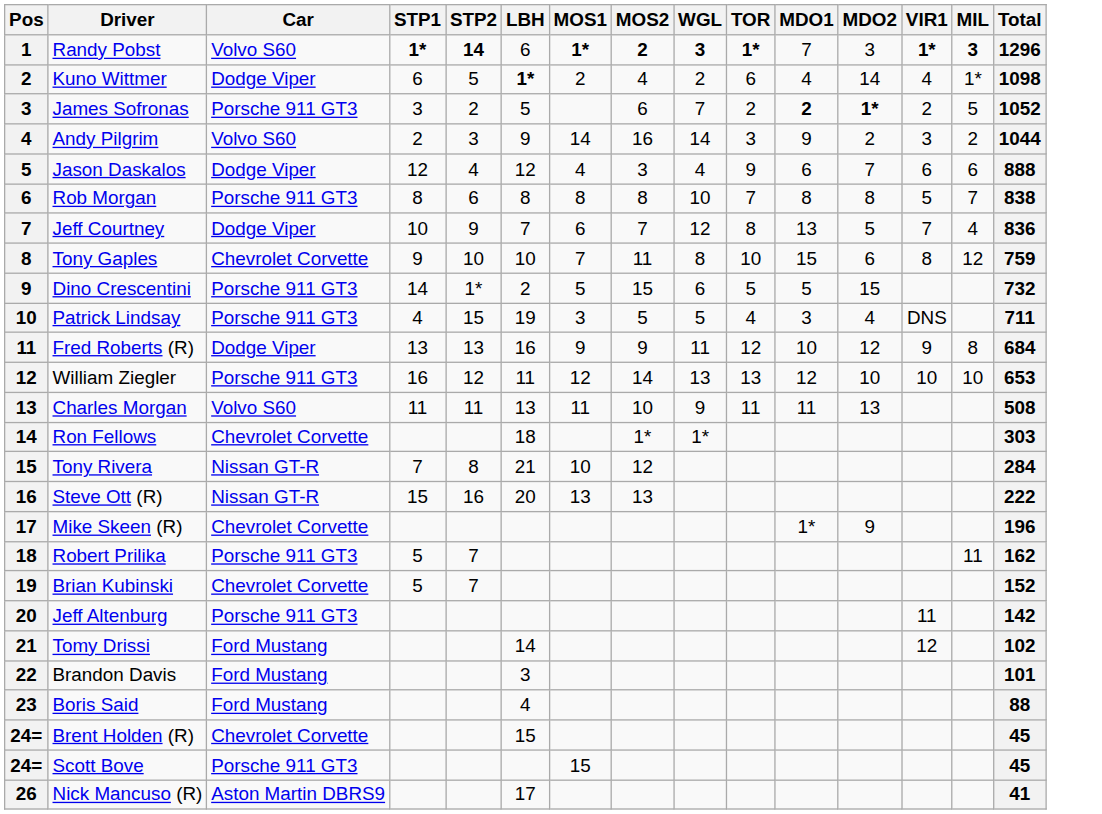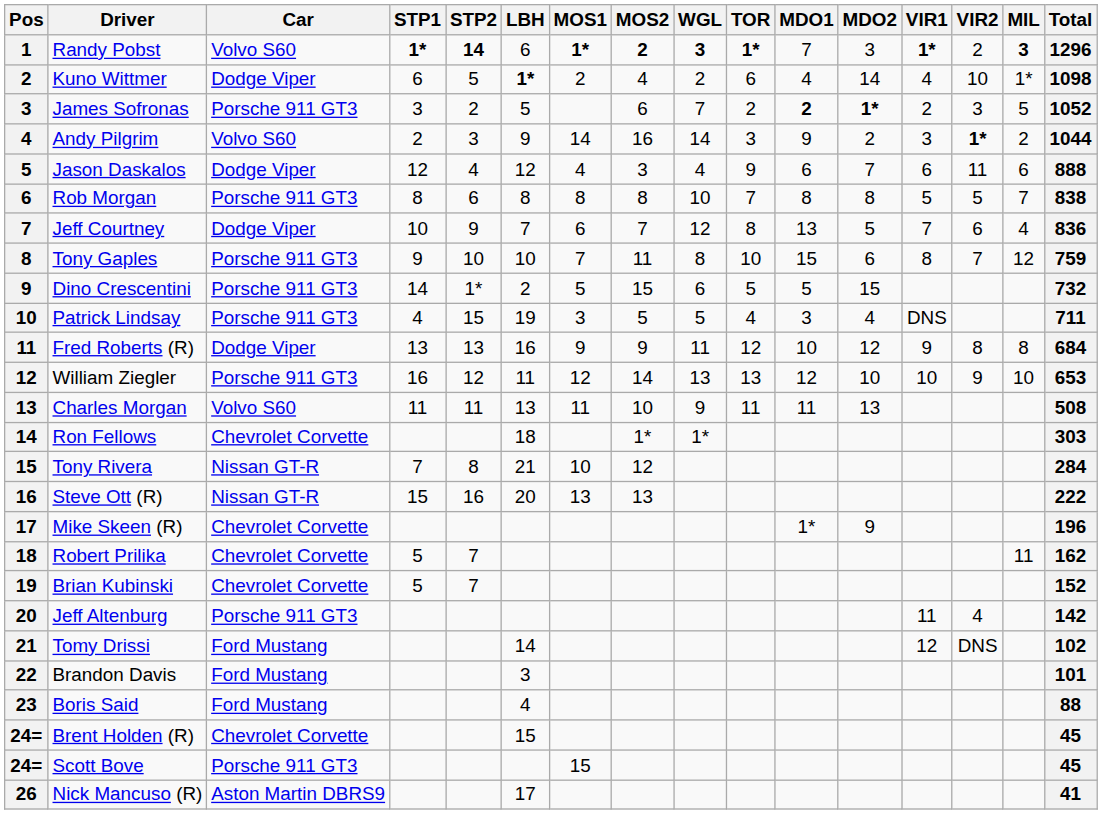 <table class="wikitable"  style="font-size: 90%;">
 <tr>
 <th>Pos</th>
 <th>Driver</th>
 <th>Car</th>
 <th>STP1</th>
 <th>STP2</th>
 <th>LBH</th>
 <th>MOS1</th>
 <th>MOS2</th>
 <th>WGL</th>
 <th>TOR</th>
 <th>MDO1</th>
 <th>MDO2</th>
 <th>VIR1</th>
+<th>VIR2</th>
 <th>MIL</th>
 <th>Total</th>
 </tr>
 <tr>
 <th>1</th>
 <td> <a href='#'>Randy Pobst</a></td>
 <td><a href='#'>Volvo S60</a></td>
 <td align="center"><strong>1*</strong></td>
 <td align="center"><strong>14</strong></td>
 <td align="center">6</td>
 <td align="center"><strong>1*</strong></td>
 <td align="center"><strong>2</strong></td>
 <td align="center"><strong>3</strong></td>
 <td align="center"><strong>1*</strong></td>
 <td align="center">7</td>
 <td align="center">3</td>
 <td align="center"><strong>1*</strong></td>
+<td align="center">2</td>
 <td align="center"><strong>3</strong></td>
 <th>1296</th>
 </tr>
 <tr>
 <th>2</th>
 <td> <a href='#'>Kuno Wittmer</a></td>
 <td><a href='#'>Dodge Viper</a></td>
 <td align="center">6</td>
 <td align="center">5</td>
 <td align="center"><strong>1*</strong></td>
 <td align="center">2</td>
 <td align="center">4</td>
 <td align="center">2</td>
 <td align="center">6</td>
 <td align="center">4</td>
 <td align="center">14</td>
 <td align="center">4</td>
+<td align="center">10</td>
 <td align="center">1*</td>
 <th>1098</th>
 </tr>
 <tr>
 <th>3</th>
 <td> <a href='#'>James Sofronas</a></td>
 <td><a href='#'>Porsche 911 GT3</a></td>
 <td align="center">3</td>
 <td align="center">2</td>
 <td align="center">5</td>
 <td align="center"></td>
 <td align="center">6</td>
 <td align="center">7</td>
 <td align="center">2</td>
 <td align="center"><strong>2</strong></td>
 <td align="center"><strong>1*</strong></td>
 <td align="center">2</td>
+<td align="center">3</td>
 <td align="center">5</td>
 <th>1052</th>
 </tr>
 <tr>
 <th>4</th>
 <td> <a href='#'>Andy Pilgrim</a></td>
 <td><a href='#'>Volvo S60</a></td>
 <td align="center">2</td>
 <td align="center">3</td>
 <td align="center">9</td>
 <td align="center">14</td>
 <td align="center">16</td>
 <td align="center">14</td>
 <td align="center">3</td>
 <td align="center">9</td>
 <td align="center">2</td>
 <td align="center">3</td>
+<td align="center"><strong>1*</strong></td>
 <td align="center">2</td>
 <th>1044</th>
 </tr>
 <tr>
 <th>5</th>
 <td> <a href='#'>Jason Daskalos</a></td>
 <td><a href='#'>Dodge Viper</a></td>
 <td align="center">12</td>
 <td align="center">4</td>
 <td align="center">12</td>
 <td align="center">4</td>
 <td align="center">3</td>
 <td align="center">4</td>
 <td align="center">9</td>
 <td align="center">6</td>
 <td align="center">7</td>
 <td align="center">6</td>
+<td align="center">11</td>
 <td align="center">6</td>
 <th>888</th>
 </tr>
 <tr>
 <th>6</th>
 <td> <a href='#'>Rob Morgan</a></td>
 <td><a href='#'>Porsche 911 GT3</a></td>
 <td align="center">8</td>
 <td align="center">6</td>
 <td align="center">8</td>
 <td align="center">8</td>
 <td align="center">8</td>
 <td align="center">10</td>
 <td align="center">7</td>
 <td align="center">8</td>
 <td align="center">8</td>
+<td align="center">5</td>
 <td align="center">5</td>
 <td align="center">7</td>
 <th>838</th>
 </tr>
 <tr>
 <th>7</th>
 <td> <a href='#'>Jeff Courtney</a></td>
 <td><a href='#'>Dodge Viper</a></td>
 <td align="center">10</td>
 <td align="center">9</td>
 <td align="center">7</td>
 <td align="center">6</td>
 <td align="center">7</td>
 <td align="center">12</td>
 <td align="center">8</td>
 <td align="center">13</td>
 <td align="center">5</td>
 <td align="center">7</td>
+<td align="center">6</td>
 <td align="center">4</td>
 <th>836</th>
 </tr>
 <tr>
 <th>8</th>
 <td> <a href='#'>Tony Gaples</a></td>
-<td><a href='#'>Chevrolet Corvette</a></td>
+<td><a href='#'>Porsche 911 GT3</a></td>
 <td align="center">9</td>
 <td align="center">10</td>
 <td align="center">10</td>
 <td align="center">7</td>
 <td align="center">11</td>
 <td align="center">8</td>
 <td align="center">10</td>
 <td align="center">15</td>
 <td align="center">6</td>
 <td align="center">8</td>
+<td align="center">7</td>
 <td align="center">12</td>
 <th>759</th>
 </tr>
 <tr>
 <th>9</th>
 <td> <a href='#'>Dino Crescentini</a></td>
 <td><a href='#'>Porsche 911 GT3</a></td>
 <td align="center">14</td>
 <td align="center">1*</td>
 <td align="center">2</td>
 <td align="center">5</td>
 <td align="center">15</td>
 <td align="center">6</td>
 <td align="center">5</td>
 <td align="center">5</td>
 <td align="center">15</td>
+<td align="center"></td>
 <td align="center"></td>
 <td align="center"></td>
 <th>732</th>
 </tr>
 <tr>
 <th>10</th>
 <td> <a href='#'>Patrick Lindsay</a></td>
 <td><a href='#'>Porsche 911 GT3</a></td>
 <td align="center">4</td>
 <td align="center">15</td>
 <td align="center">19</td>
 <td align="center">3</td>
 <td align="center">5</td>
 <td align="center">5</td>
 <td align="center">4</td>
 <td align="center">3</td>
 <td align="center">4</td>
 <td align="center">DNS</td>
 <td align="center"></td>
+<td align="center"></td>
 <th>711</th>
 </tr>
 <tr>
 <th>11</th>
 <td> <a href='#'>Fred Roberts</a> (R)</td>
 <td><a href='#'>Dodge Viper</a></td>
 <td align="center">13</td>
 <td align="center">13</td>
 <td align="center">16</td>
 <td align="center">9</td>
 <td align="center">9</td>
 <td align="center">11</td>
 <td align="center">12</td>
 <td align="center">10</td>
 <td align="center">12</td>
 <td align="center">9</td>
 <td align="center">8</td>
+<td align="center">8</td>
 <th>684</th>
 </tr>
 <tr>
 <th>12</th>
 <td> William Ziegler</td>
 <td><a href='#'>Porsche 911 GT3</a></td>
 <td align="center">16</td>
 <td align="center">12</td>
 <td align="center">11</td>
 <td align="center">12</td>
 <td align="center">14</td>
 <td align="center">13</td>
 <td align="center">13</td>
 <td align="center">12</td>
 <td align="center">10</td>
 <td align="center">10</td>
+<td align="center">9</td>
 <td align="center">10</td>
 <th>653</th>
 </tr>
 <tr>
 <th>13</th>
 <td> <a href='#'>Charles Morgan</a></td>
 <td><a href='#'>Volvo S60</a></td>
 <td align="center">11</td>
 <td align="center">11</td>
 <td align="center">13</td>
 <td align="center">11</td>
 <td align="center">10</td>
 <td align="center">9</td>
 <td align="center">11</td>
 <td align="center">11</td>
 <td align="center">13</td>
+<td align="center"></td>
 <td align="center"></td>
 <td align="center"></td>
 <th>508</th>
 </tr>
 <tr>
 <th>14</th>
 <td> <a href='#'>Ron Fellows</a></td>
 <td><a href='#'>Chevrolet Corvette</a></td>
 <td align="center"></td>
 <td align="center"></td>
 <td align="center">18</td>
 <td align="center"></td>
 <td align="center">1*</td>
 <td align="center">1*</td>
 <td align="center"></td>
 <td align="center"></td>
 <td align="center"></td>
 <td align="center"></td>
 <td align="center"></td>
+<td align="center"></td>
 <th>303</th>
 </tr>
 <tr>
 <th>15</th>
 <td> <a href='#'>Tony Rivera</a></td>
 <td><a href='#'>Nissan GT-R</a></td>
 <td align="center">7</td>
 <td align="center">8</td>
 <td align="center">21</td>
 <td align="center">10</td>
 <td align="center">12</td>
+<td align="center"></td>
 <td align="center"></td>
 <td align="center"></td>
 <td align="center"></td>
 <td align="center"></td>
 <td align="center"></td>
 <td align="center"></td>
 <th>284</th>
 </tr>
 <tr>
 <th>16</th>
 <td> <a href='#'>Steve Ott</a> (R)</td>
 <td><a href='#'>Nissan GT-R</a></td>
 <td align="center">15</td>
 <td align="center">16</td>
 <td align="center">20</td>
 <td align="center">13</td>
 <td align="center">13</td>
 <td align="center"></td>
 <td align="center"></td>
 <td align="center"></td>
 <td align="center"></td>
 <td align="center"></td>
 <td align="center"></td>
+<td align="center"></td>
 <th>222</th>
 </tr>
 <tr>
 <th>17</th>
 <td> <a href='#'>Mike Skeen</a> (R)</td>
 <td><a href='#'>Chevrolet Corvette</a></td>
 <td align="center"></td>
 <td align="center"></td>
 <td align="center"></td>
 <td align="center"></td>
 <td align="center"></td>
 <td align="center"></td>
 <td align="center"></td>
 <td align="center">1*</td>
 <td align="center">9</td>
 <td align="center"></td>
 <td align="center"></td>
+<td align="center"></td>
 <th>196</th>
 </tr>
 <tr>
 <th>18</th>
 <td> <a href='#'>Robert Prilika</a></td>
-<td><a href='#'>Porsche 911 GT3</a></td>
+<td><a href='#'>Chevrolet Corvette</a></td>
 <td align="center">5</td>
 <td align="center">7</td>
+<td align="center"></td>
 <td align="center"></td>
 <td align="center"></td>
 <td align="center"></td>
 <td align="center"></td>
 <td align="center"></td>
 <td align="center"></td>
 <td align="center"></td>
 <td align="center"></td>
 <td align="center">11</td>
 <th>162</th>
 </tr>
 <tr>
 <th>19</th>
 <td> <a href='#'>Brian Kubinski</a></td>
 <td><a href='#'>Chevrolet Corvette</a></td>
 <td align="center">5</td>
 <td align="center">7</td>
 <td align="center"></td>
 <td align="center"></td>
 <td align="center"></td>
 <td align="center"></td>
 <td align="center"></td>
 <td align="center"></td>
 <td align="center"></td>
 <td align="center"></td>
 <td align="center"></td>
+<td align="center"></td>
 <th>152</th>
 </tr>
 <tr>
 <th>20</th>
 <td> <a href='#'>Jeff Altenburg</a></td>
 <td><a href='#'>Porsche 911 GT3</a></td>
 <td align="center"></td>
 <td align="center"></td>
 <td align="center"></td>
 <td align="center"></td>
 <td align="center"></td>
 <td align="center"></td>
 <td align="center"></td>
 <td align="center"></td>
 <td align="center"></td>
 <td align="center">11</td>
+<td align="center">4</td>
 <td align="center"></td>
 <th>142</th>
 </tr>
 <tr>
 <th>21</th>
 <td> <a href='#'>Tomy Drissi</a></td>
 <td><a href='#'>Ford Mustang</a></td>
 <td align="center"></td>
 <td align="center"></td>
 <td align="center">14</td>
 <td align="center"></td>
 <td align="center"></td>
 <td align="center"></td>
 <td align="center"></td>
 <td align="center"></td>
 <td align="center"></td>
 <td align="center">12</td>
+<td align="center">DNS</td>
 <td align="center"></td>
 <th>102</th>
 </tr>
 <tr>
 <th>22</th>
 <td> Brandon Davis</td>
 <td><a href='#'>Ford Mustang</a></td>
 <td align="center"></td>
 <td align="center"></td>
 <td align="center">3</td>
+<td align="center"></td>
 <td align="center"></td>
 <td align="center"></td>
 <td align="center"></td>
 <td align="center"></td>
 <td align="center"></td>
 <td align="center"></td>
 <td align="center"></td>
 <td align="center"></td>
 <th>101</th>
 </tr>
 <tr>
 <th>23</th>
 <td> <a href='#'>Boris Said</a></td>
 <td><a href='#'>Ford Mustang</a></td>
 <td align="center"></td>
 <td align="center"></td>
 <td align="center">4</td>
 <td align="center"></td>
 <td align="center"></td>
 <td align="center"></td>
 <td align="center"></td>
 <td align="center"></td>
 <td align="center"></td>
 <td align="center"></td>
 <td align="center"></td>
+<td align="center"></td>
 <th>88</th>
 </tr>
 <tr>
 <th>24=</th>
 <td> <a href='#'>Brent Holden</a> (R)</td>
 <td><a href='#'>Chevrolet Corvette</a></td>
 <td align="center"></td>
 <td align="center"></td>
 <td align="center">15</td>
+<td align="center"></td>
 <td align="center"></td>
 <td align="center"></td>
 <td align="center"></td>
 <td align="center"></td>
 <td align="center"></td>
 <td align="center"></td>
 <td align="center"></td>
 <td align="center"></td>
 <th>45</th>
 </tr>
 <tr>
 <th>24=</th>
 <td> <a href='#'>Scott Bove</a></td>
 <td><a href='#'>Porsche 911 GT3</a></td>
 <td align="center"></td>
 <td align="center"></td>
 <td align="center"></td>
 <td align="center">15</td>
 <td align="center"></td>
 <td align="center"></td>
 <td align="center"></td>
 <td align="center"></td>
 <td align="center"></td>
 <td align="center"></td>
 <td align="center"></td>
+<td align="center"></td>
 <th>45</th>
 </tr>
 <tr>
 <th>26</th>
 <td> <a href='#'>Nick Mancuso</a> (R)</td>
 <td><a href='#'>Aston Martin DBRS9</a></td>
 <td align="center"></td>
 <td align="center"></td>
 <td align="center">17</td>
 <td align="center"></td>
 <td align="center"></td>
 <td align="center"></td>
 <td align="center"></td>
 <td align="center"></td>
 <td align="center"></td>
 <td align="center"></td>
 <td align="center"></td>
+<td align="center"></td>
 <th>41</th>
 </tr>
 </table>
